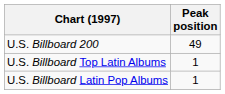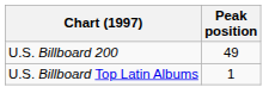 <table class="wikitable">
 <tr>
 <th align="left">Chart (1997)</th>
 <th align="left">Peak<br>position</th>
 </tr>
 <tr>
 <td align="left">U.S. <em>Billboard 200</em> </td>
 <td style="text-align:center;">49</td>
 </tr>
 <tr>
 <td align="left">U.S. <em>Billboard</em> <a href='#'>Top Latin Albums</a></td>
 <td style="text-align:center;">1</td>
 </tr>
-<tr>
-<td align="left">U.S. <em>Billboard</em> <a href='#'>Latin Pop Albums</a></td>
-<td style="text-align:center;">1</td>
-</tr>
 </table>
